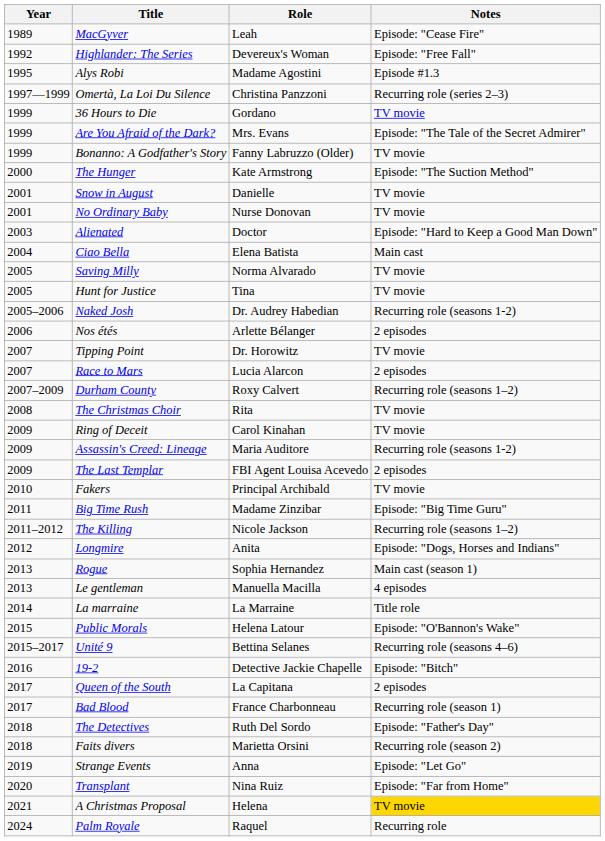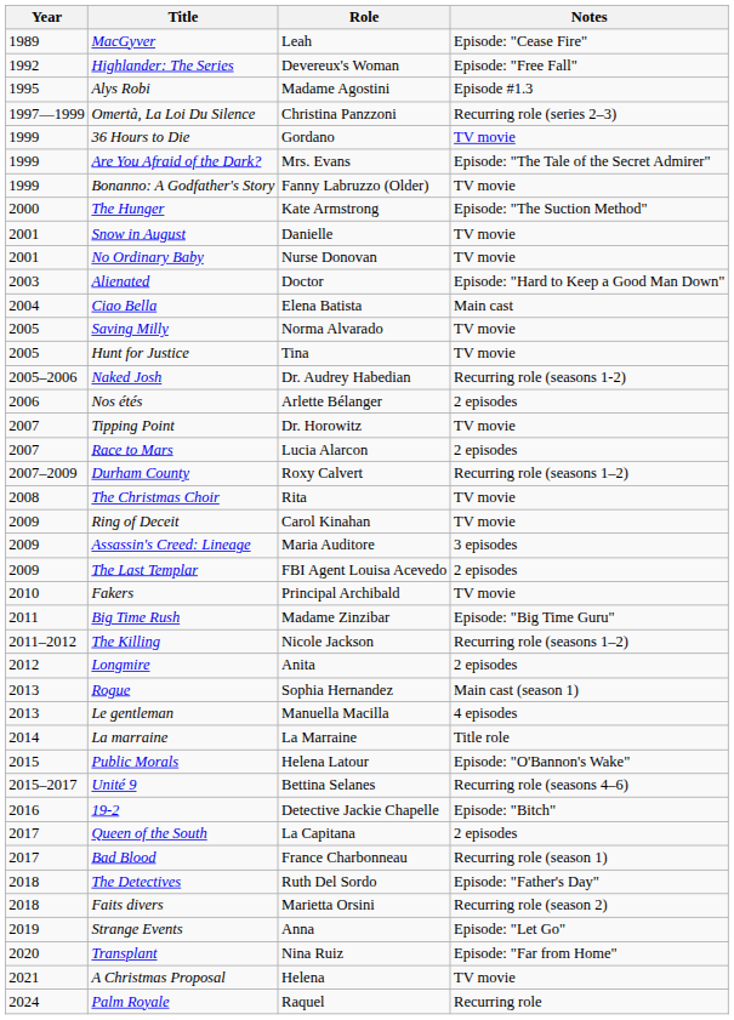 <table class="wikitable sortable">
 <tr>
 <th>Year</th>
 <th>Title</th>
 <th>Role</th>
 <th>Notes</th>
 </tr>
 <tr>
 <td>1989</td>
 <td><a href='#'><em>MacGyver</em></a></td>
 <td>Leah</td>
 <td>Episode: "Cease Fire"</td>
 </tr>
 <tr>
 <td>1992</td>
 <td><em><a href='#'>Highlander: The Series</a></em></td>
 <td>Devereux's Woman</td>
 <td>Episode: "Free Fall"</td>
 </tr>
 <tr>
 <td>1995</td>
 <td><em>Alys Robi</em></td>
 <td>Madame Agostini</td>
 <td>Episode #1.3</td>
 </tr>
 <tr>
 <td>1997—1999</td>
 <td><em>Omertà, La Loi Du Silence</em></td>
 <td>Christina Panzzoni</td>
 <td>Recurring role (series 2–3)</td>
 </tr>
 <tr>
 <td>1999</td>
 <td><em>36 Hours to Die</em></td>
 <td>Gordano</td>
 <td><a href='#'>TV movie</a></td>
 </tr>
 <tr>
 <td>1999</td>
 <td><em><a href='#'>Are You Afraid of the Dark?</a></em></td>
 <td>Mrs. Evans</td>
 <td>Episode: "The Tale of the Secret Admirer"</td>
 </tr>
 <tr>
 <td>1999</td>
 <td><em>Bonanno: A Godfather's Story</em></td>
 <td>Fanny Labruzzo (Older)</td>
 <td>TV movie</td>
 </tr>
 <tr>
 <td>2000</td>
 <td data-sort-value="Hunger, The"><a href='#'><em>The Hunger</em></a></td>
 <td>Kate Armstrong</td>
 <td>Episode: "The Suction Method"</td>
 </tr>
 <tr>
 <td>2001</td>
 <td><em><a href='#'>Snow in August</a></em></td>
 <td>Danielle</td>
 <td>TV movie</td>
 </tr>
 <tr>
 <td>2001</td>
 <td><em><a href='#'>No Ordinary Baby</a></em></td>
 <td>Nurse Donovan</td>
 <td>TV movie</td>
 </tr>
 <tr>
 <td>2003</td>
 <td><a href='#'><em>Alienated</em></a></td>
 <td>Doctor</td>
 <td>Episode: "Hard to Keep a Good Man Down"</td>
 </tr>
 <tr>
 <td>2004</td>
 <td><a href='#'><em>Ciao Bella</em></a></td>
 <td>Elena Batista</td>
 <td>Main cast</td>
 </tr>
 <tr>
 <td>2005</td>
 <td><em><a href='#'>Saving Milly</a></em></td>
 <td>Norma Alvarado</td>
 <td>TV movie</td>
 </tr>
 <tr>
 <td>2005</td>
 <td><em>Hunt for Justice</em></td>
 <td>Tina</td>
 <td>TV movie</td>
 </tr>
 <tr>
 <td>2005–2006</td>
 <td><em><a href='#'>Naked Josh</a></em></td>
 <td>Dr. Audrey Habedian</td>
 <td>Recurring role (seasons 1-2)</td>
 </tr>
 <tr>
 <td>2006</td>
 <td><em>Nos étés</em></td>
 <td>Arlette Bélanger</td>
 <td>2 episodes</td>
 </tr>
 <tr>
 <td>2007</td>
 <td><em>Tipping Point</em></td>
 <td>Dr. Horowitz</td>
 <td>TV movie</td>
 </tr>
 <tr>
 <td>2007</td>
 <td><em><a href='#'>Race to Mars</a></em></td>
 <td>Lucia Alarcon</td>
 <td>2 episodes</td>
 </tr>
 <tr>
 <td>2007–2009</td>
 <td><a href='#'><em>Durham County</em></a></td>
 <td>Roxy Calvert</td>
 <td>Recurring role (seasons 1–2)</td>
 </tr>
 <tr>
 <td>2008</td>
 <td data-sort-value="Christmas Choir, The"><em><a href='#'>The Christmas Choir</a></em></td>
 <td>Rita</td>
 <td>TV movie</td>
 </tr>
 <tr>
 <td>2009</td>
 <td><em>Ring of Deceit</em></td>
 <td>Carol Kinahan</td>
 <td>TV movie</td>
 </tr>
 <tr>
 <td>2009</td>
 <td><em><a href='#'>Assassin's Creed: Lineage</a></em></td>
 <td>Maria Auditore</td>
-<td>Recurring role (seasons 1-2)</td>
+<td>3 episodes</td>
 </tr>
 <tr>
 <td>2009</td>
 <td data-sort-value="Last Templar, The"><a href='#'><em>The Last Templar</em></a></td>
 <td>FBI Agent Louisa Acevedo</td>
 <td>2 episodes</td>
 </tr>
 <tr>
 <td>2010</td>
 <td><em>Fakers</em></td>
 <td>Principal Archibald</td>
 <td>TV movie</td>
 </tr>
 <tr>
 <td>2011</td>
 <td><em><a href='#'>Big Time Rush</a></em></td>
 <td>Madame Zinzibar</td>
 <td>Episode: "Big Time Guru"</td>
 </tr>
 <tr>
 <td>2011–2012</td>
 <td data-sort-value="Killing, The"><a href='#'><em>The Killing</em></a></td>
 <td>Nicole Jackson</td>
 <td>Recurring role (seasons 1–2)</td>
 </tr>
 <tr>
 <td>2012</td>
 <td><a href='#'><em>Longmire</em></a></td>
 <td>Anita</td>
-<td>Episode: "Dogs, Horses and Indians"</td>
+<td>2 episodes</td>
 </tr>
 <tr>
 <td>2013</td>
 <td><a href='#'><em>Rogue</em></a></td>
 <td>Sophia Hernandez</td>
 <td>Main cast (season 1)</td>
 </tr>
 <tr>
 <td>2013</td>
 <td><em>Le gentleman</em></td>
 <td>Manuella Macilla</td>
 <td>4 episodes</td>
 </tr>
 <tr>
 <td>2014</td>
 <td><em>La marraine</em></td>
 <td>La Marraine</td>
 <td>Title role</td>
 </tr>
 <tr>
 <td>2015</td>
 <td><a href='#'><em>Public Morals</em></a></td>
 <td>Helena Latour</td>
 <td>Episode: "O'Bannon's Wake"</td>
 </tr>
 <tr>
 <td>2015–2017</td>
 <td><em><a href='#'>Unité 9</a></em></td>
 <td>Bettina Selanes</td>
 <td>Recurring role (seasons 4–6)</td>
 </tr>
 <tr>
 <td>2016</td>
 <td><a href='#'><em>19-2</em></a></td>
 <td>Detective Jackie Chapelle</td>
 <td>Episode: "Bitch"</td>
 </tr>
 <tr>
 <td>2017</td>
 <td><a href='#'><em>Queen of the South</em></a></td>
 <td>La Capitana</td>
 <td>2 episodes</td>
 </tr>
 <tr>
 <td>2017</td>
 <td><a href='#'><em>Bad Blood</em></a></td>
 <td>France Charbonneau</td>
 <td>Recurring role (season 1)</td>
 </tr>
 <tr>
 <td>2018</td>
 <td data-sort-value="Detectives, The"><a href='#'><em>The Detectives</em></a></td>
 <td>Ruth Del Sordo</td>
 <td>Episode: "Father's Day"</td>
 </tr>
 <tr>
 <td>2018</td>
 <td><em>Faits divers</em></td>
 <td>Marietta Orsini</td>
 <td>Recurring role (season 2)</td>
 </tr>
 <tr>
 <td>2019</td>
 <td><em>Strange Events</em></td>
 <td>Anna</td>
 <td>Episode: "Let Go"</td>
 </tr>
 <tr>
 <td>2020</td>
 <td><a href='#'><em>Transplant</em></a></td>
 <td>Nina Ruiz</td>
 <td>Episode: "Far from Home"</td>
 </tr>
 <tr>
 <td>2021</td>
 <td data-sort-value="Christmas Proposal, A"><em>A Christmas Proposal</em></td>
 <td>Helena</td>
-<td style="background: gold;">TV movie</td>
+<td>TV movie</td>
 </tr>
 <tr>
 <td>2024</td>
 <td><em><a href='#'>Palm Royale</a></em></td>
 <td>Raquel</td>
 <td>Recurring role</td>
 </tr>
 </table>
